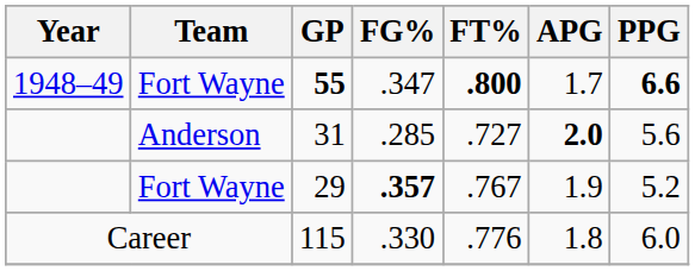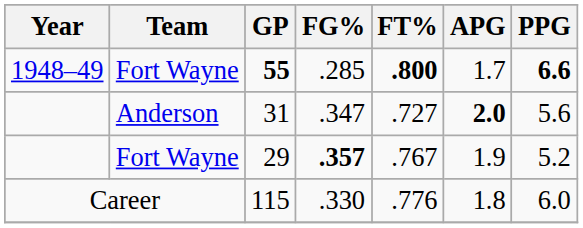 <table class="wikitable sortable" style="font-size:95%; text-align:right;">
 <tr>
 <th>Year</th>
 <th>Team</th>
 <th>GP</th>
 <th>FG%</th>
 <th>FT%</th>
 <th>APG</th>
 <th>PPG</th>
 </tr>
 <tr>
 <td style="text-align:left;"><a href='#'>1948–49</a></td>
 <td style="text-align:left;"><a href='#'>Fort Wayne</a></td>
 <td><strong>55</strong></td>
-<td>.347</td>
+<td>.285</td>
 <td><strong>.800</strong></td>
 <td>1.7</td>
 <td><strong>6.6</strong></td>
 </tr>
 <tr>
 <td style="text-align:left;"></td>
 <td style="text-align:left;"><a href='#'>Anderson</a></td>
 <td>31</td>
-<td>.285</td>
+<td>.347</td>
 <td>.727</td>
 <td><strong>2.0</strong></td>
 <td>5.6</td>
 </tr>
 <tr>
 <td style="text-align:left;"></td>
 <td style="text-align:left;"><a href='#'>Fort Wayne</a></td>
 <td>29</td>
 <td><strong>.357</strong></td>
 <td>.767</td>
 <td>1.9</td>
 <td>5.2</td>
 </tr>
 <tr>
 <td style="text-align:center;" colspan="2">Career</td>
 <td>115</td>
 <td>.330</td>
 <td>.776</td>
 <td>1.8</td>
 <td>6.0</td>
 </tr>
 <tr>
 </tr>
 </table>
